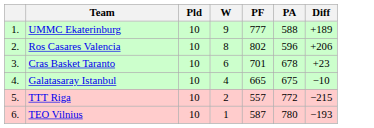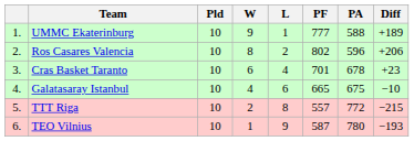 <table class="wikitable" style="text-align:center">
 <tr>
 <th width=25></th>
 <th width=220>Team</th>
 <th width=40>Pld</th>
 <th width=40>W</th>
+<th width=40>L</th>
 <th width=40>PF</th>
 <th width=40>PA</th>
 <th width=40>Diff</th>
 </tr>
 <tr style="background: #ccffcc;">
 <td>1.</td>
 <td align=left> <a href='#'>UMMC Ekaterinburg</a></td>
 <td>10</td>
 <td>9</td>
+<td>1</td>
 <td>777</td>
 <td>588</td>
 <td>+189</td>
 </tr>
 <tr style="background: #ccffcc;">
 <td>2.</td>
 <td align=left> <a href='#'>Ros Casares Valencia</a></td>
 <td>10</td>
 <td>8</td>
+<td>2</td>
 <td>802</td>
 <td>596</td>
 <td>+206</td>
 </tr>
 <tr style="background: #ccffcc;">
 <td>3.</td>
 <td align=left> <a href='#'>Cras Basket Taranto</a></td>
 <td>10</td>
 <td>6</td>
+<td>4</td>
 <td>701</td>
 <td>678</td>
 <td>+23</td>
 </tr>
 <tr style="background: #ccffcc;">
 <td>4.</td>
 <td align=left> <a href='#'>Galatasaray Istanbul</a></td>
 <td>10</td>
 <td>4</td>
+<td>6</td>
 <td>665</td>
 <td>675</td>
 <td>−10</td>
 </tr>
 <tr style="background: #ffcccc;">
 <td>5.</td>
 <td align=left> <a href='#'>TTT Riga</a></td>
 <td>10</td>
 <td>2</td>
+<td>8</td>
 <td>557</td>
 <td>772</td>
 <td>−215</td>
 </tr>
 <tr style="background: #ffcccc;">
 <td>6.</td>
 <td align=left> <a href='#'>TEO Vilnius</a></td>
 <td>10</td>
 <td>1</td>
+<td>9</td>
 <td>587</td>
 <td>780</td>
 <td>−193</td>
 </tr>
 </table>
